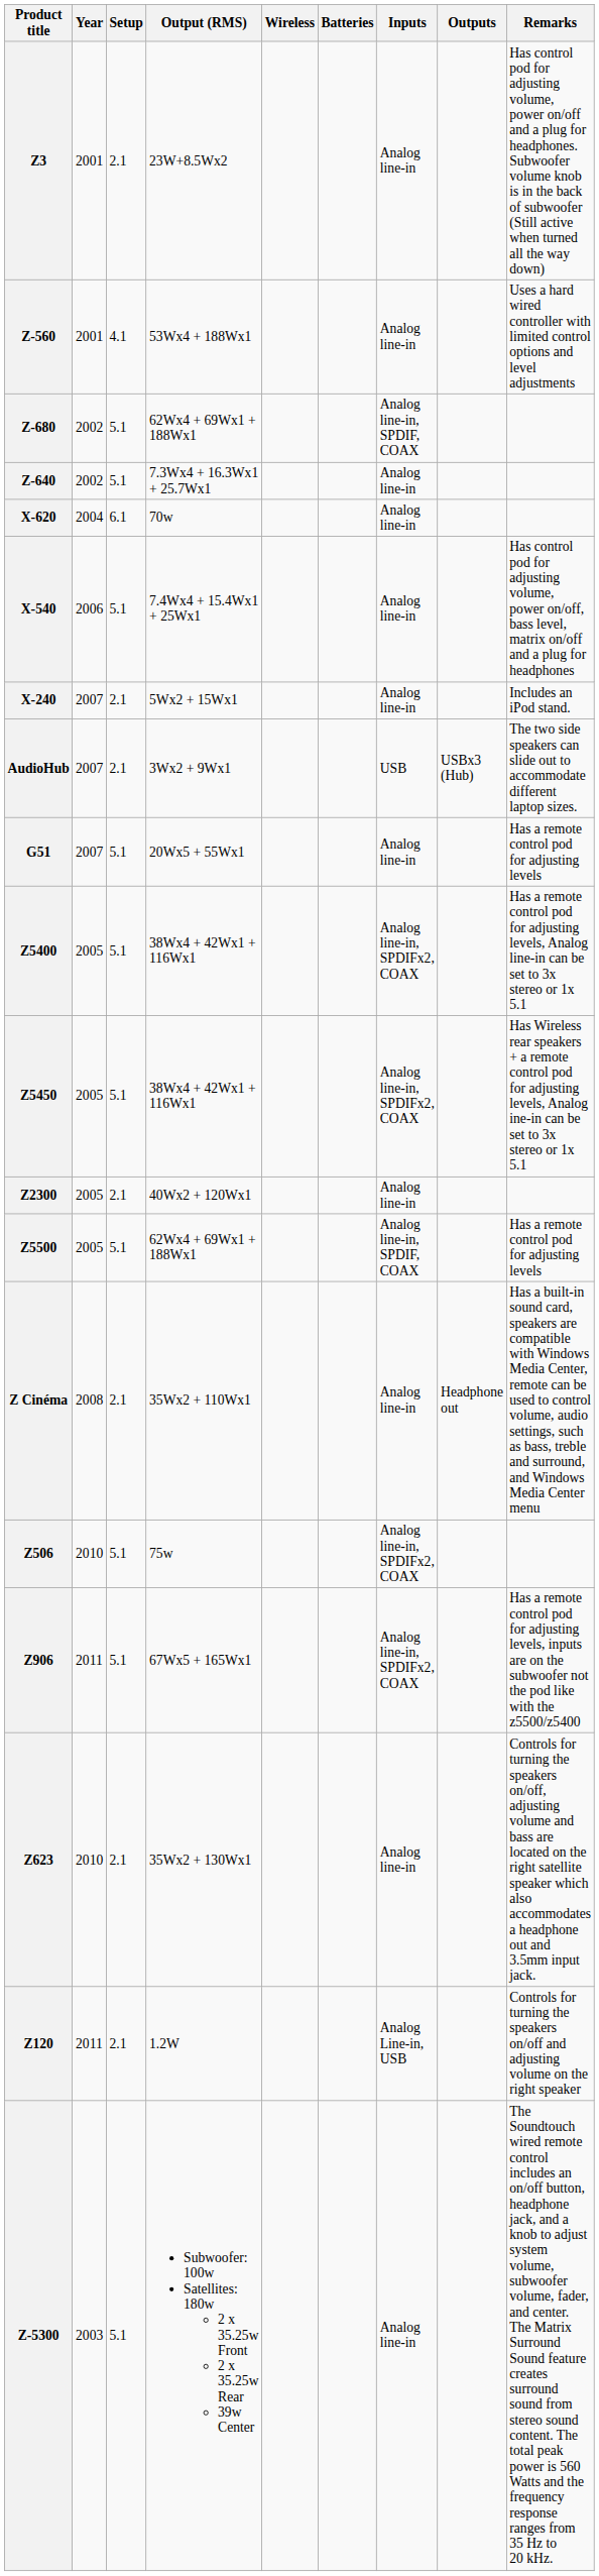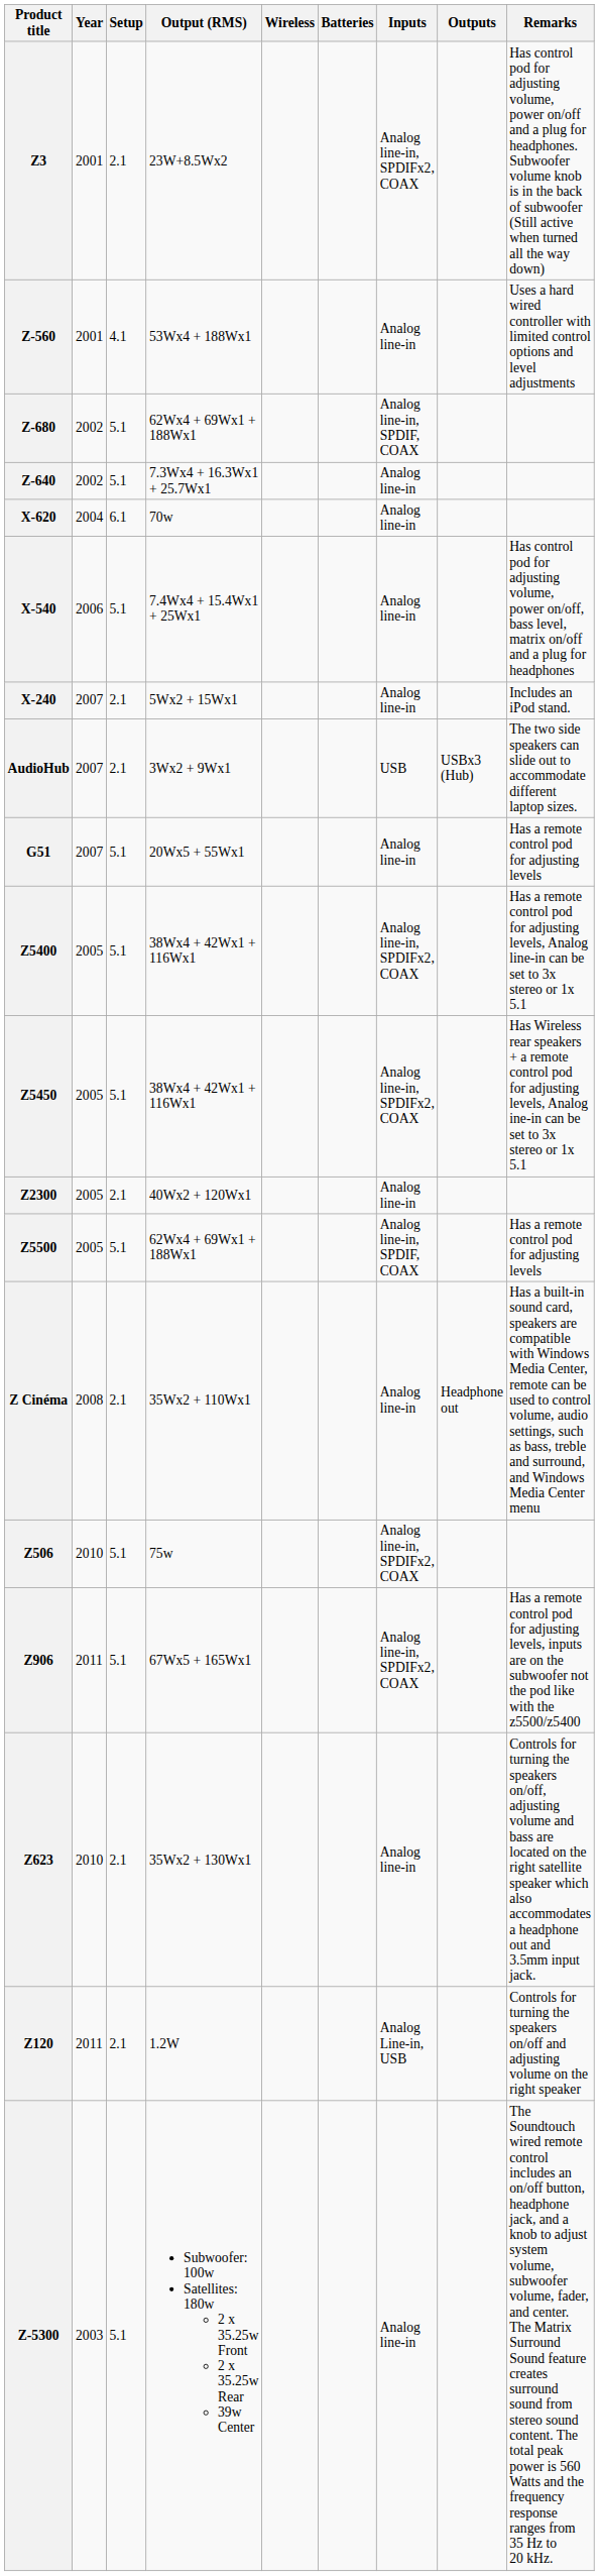 <table class="wikitable sortable">
 <tr>
 <th>Product title</th>
 <th>Year</th>
 <th>Setup</th>
 <th style="width:200px;">Output (RMS)</th>
 <th>Wireless</th>
 <th>Batteries</th>
 <th>Inputs</th>
 <th>Outputs</th>
 <th>Remarks</th>
 </tr>
 <tr>
 <th>Z3</th>
 <td>2001</td>
 <td>2.1</td>
 <td>23W+8.5Wx2</td>
 <td></td>
 <td></td>
-<td>Analog line-in</td>
+<td>Analog line-in, SPDIFx2, COAX</td>
 <td></td>
 <td>Has control pod for adjusting volume, power on/off and a plug for headphones. Subwoofer volume knob is in the back of subwoofer (Still active when turned all the way down)</td>
 </tr>
 <tr>
 <th>Z-560</th>
 <td>2001</td>
 <td>4.1</td>
 <td>53Wx4 + 188Wx1</td>
 <td></td>
 <td></td>
 <td>Analog line-in</td>
 <td></td>
 <td>Uses a hard wired controller with limited control options and level adjustments</td>
 </tr>
 <tr>
 <th>Z-680</th>
 <td>2002</td>
 <td>5.1</td>
 <td>62Wx4 + 69Wx1 + 188Wx1</td>
 <td></td>
 <td></td>
 <td>Analog line-in, SPDIF, COAX</td>
 <td></td>
 <td></td>
 </tr>
 <tr>
 <th>Z-640</th>
 <td>2002</td>
 <td>5.1</td>
 <td>7.3Wx4 + 16.3Wx1 + 25.7Wx1</td>
 <td></td>
 <td></td>
 <td>Analog line-in</td>
 <td></td>
 <td></td>
 </tr>
 <tr>
 <th>X-620</th>
 <td>2004</td>
 <td>6.1</td>
 <td>70w</td>
 <td></td>
 <td></td>
 <td>Analog line-in</td>
 <td></td>
 <td></td>
 </tr>
 <tr>
 <th>X-540</th>
 <td>2006</td>
 <td>5.1</td>
 <td>7.4Wx4 + 15.4Wx1 + 25Wx1</td>
 <td></td>
 <td></td>
 <td>Analog line-in</td>
 <td></td>
 <td>Has control pod for adjusting volume, power on/off, bass level, matrix on/off and a plug for headphones</td>
 </tr>
 <tr>
 <th>X-240</th>
 <td>2007</td>
 <td>2.1</td>
 <td>5Wx2 + 15Wx1</td>
 <td></td>
 <td></td>
 <td>Analog line-in</td>
 <td></td>
 <td>Includes an iPod stand.</td>
 </tr>
 <tr>
 <th>AudioHub</th>
 <td>2007</td>
 <td>2.1</td>
 <td>3Wx2 + 9Wx1</td>
 <td></td>
 <td></td>
 <td>USB</td>
 <td>USBx3 (Hub)</td>
 <td>The two side speakers can slide out to accommodate different laptop sizes.</td>
 </tr>
 <tr>
 <th>G51</th>
 <td>2007</td>
 <td>5.1</td>
 <td>20Wx5 + 55Wx1</td>
 <td></td>
 <td></td>
 <td>Analog line-in</td>
 <td></td>
 <td>Has a remote control pod for adjusting levels</td>
 </tr>
 <tr>
 <th>Z5400</th>
 <td>2005</td>
 <td>5.1</td>
 <td>38Wx4 + 42Wx1 + 116Wx1</td>
 <td></td>
 <td></td>
 <td>Analog line-in, SPDIFx2, COAX</td>
 <td></td>
 <td>Has a remote control pod for adjusting levels, Analog line-in can be set to 3x stereo or 1x 5.1</td>
 </tr>
 <tr>
 <th>Z5450</th>
 <td>2005</td>
 <td>5.1</td>
 <td>38Wx4 + 42Wx1 + 116Wx1</td>
 <td></td>
 <td></td>
 <td>Analog line-in, SPDIFx2, COAX</td>
 <td></td>
 <td>Has Wireless rear speakers + a remote control pod for adjusting levels, Analog ine-in can be set to 3x stereo or 1x 5.1</td>
 </tr>
 <tr>
 <th>Z2300</th>
 <td>2005</td>
 <td>2.1</td>
 <td>40Wx2 + 120Wx1</td>
 <td></td>
 <td></td>
 <td>Analog line-in</td>
 <td></td>
 <td></td>
 </tr>
 <tr>
 <th>Z5500</th>
 <td>2005</td>
 <td>5.1</td>
 <td>62Wx4 + 69Wx1 + 188Wx1</td>
 <td></td>
 <td></td>
 <td>Analog line-in, SPDIF, COAX</td>
 <td></td>
 <td>Has a remote control pod for adjusting levels</td>
 </tr>
 <tr>
 <th>Z Cinéma</th>
 <td>2008</td>
 <td>2.1</td>
 <td>35Wx2 + 110Wx1</td>
 <td></td>
 <td></td>
 <td>Analog line-in</td>
 <td>Headphone out</td>
 <td>Has a built-in sound card, speakers are compatible with Windows Media Center, remote can be used to control volume, audio settings, such as bass, treble and surround, and Windows Media Center menu</td>
 </tr>
 <tr>
 <th>Z506</th>
 <td>2010</td>
 <td>5.1</td>
 <td>75w</td>
 <td></td>
 <td></td>
 <td>Analog line-in, SPDIFx2, COAX</td>
 <td></td>
 <td></td>
 </tr>
 <tr>
 <th>Z906</th>
 <td>2011</td>
 <td>5.1</td>
 <td>67Wx5 + 165Wx1</td>
 <td></td>
 <td></td>
 <td>Analog line-in, SPDIFx2, COAX</td>
 <td></td>
 <td>Has a remote control pod for adjusting levels, inputs are on the subwoofer not the pod like with the z5500/z5400</td>
 </tr>
 <tr>
 <th>Z623</th>
 <td>2010</td>
 <td>2.1</td>
 <td>35Wx2 + 130Wx1</td>
 <td></td>
 <td></td>
 <td>Analog line-in</td>
 <td></td>
 <td>Controls for turning the speakers on/off, adjusting volume and bass are located on the right satellite speaker which also accommodates a headphone out and 3.5mm input jack.</td>
 </tr>
 <tr>
 <th>Z120</th>
 <td>2011</td>
 <td>2.1</td>
 <td 1.2W>1.2W</td>
 <td></td>
 <td></td>
 <td>Analog Line-in, USB</td>
 <td></td>
 <td>Controls for turning the speakers on/off and adjusting volume on the right speaker</td>
 </tr>
 <tr>
 <th>Z-5300</th>
 <td>2003</td>
 <td>5.1</td>
 <td><br><ul><li>Subwoofer: 100w</li><li>Satellites: 180w<ul><li>2 x 35.25w Front</li><li>2 x 35.25w Rear</li><li>39w Center</li></ul></li></ul></td>
 <td></td>
 <td></td>
 <td>Analog line-in</td>
 <td></td>
 <td>The Soundtouch wired remote control includes an on/off button, headphone jack, and a knob to adjust system volume, subwoofer volume, fader, and center. The Matrix Surround Sound feature creates surround sound from stereo sound content. The total peak power is 560 Watts and the frequency response ranges from 35 Hz to 20 kHz.</td>
 </tr>
 </table>
